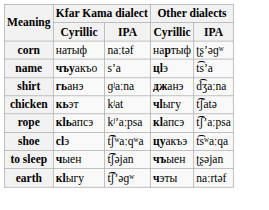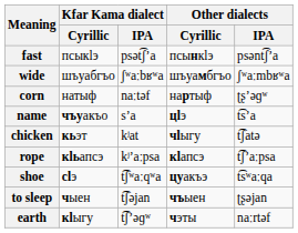 <table class="wikitable">
 <tr>
 <th rowspan=2>Meaning</th>
 <th colspan=2>Kfar Kama dialect</th>
 <th colspan=2>Other dialects</th>
 </tr>
 <tr>
 <th>Cyrillic</th>
 <th>IPA</th>
 <th>Cyrillic</th>
 <th>IPA</th>
+</tr>
+<tr>
+<th>fast</th>
+<td>псыкӏэ</td>
+<td>psət͡ʃʼa</td>
+<td>псы<strong>н</strong>кӏэ</td>
+<td>psənt͡ʃʼa</td>
+</tr>
+<tr>
+<th>wide</th>
+<td>шъуабгъо</td>
+<td>ʃʷaːbʁʷa</td>
+<td>шъуа<strong>м</strong>бгъо</td>
+<td>ʃʷaːmbʁʷa</td>
 </tr>
 <tr>
 <th>corn</th>
 <td>натыф</td>
 <td>naːtəf</td>
 <td>на<strong>р</strong>тыф</td>
 <td>ʈʂʼəɡʷ</td>
 </tr>
 <tr>
 <th>name</th>
 <td><strong>чъу</strong>акъо</td>
 <td>sʼa</td>
 <td><strong>цӏ</strong>э</td>
 <td>t͡sʼa</td>
-</tr>
-<tr>
-<th>shirt</th>
-<td><strong>гь</strong>анэ</td>
-<td>ɡʲaːna</td>
-<td><strong>дж</strong>анэ</td>
-<td>d͡ʒaːna</td>
 </tr>
 <tr>
 <th>chicken</th>
 <td><strong>кь</strong>эт</td>
 <td>kʲat</td>
 <td><strong>чӏ</strong>ыгу</td>
 <td>t͡ʃatə</td>
 </tr>
 <tr>
 <th>rope</th>
 <td><strong>кӏь</strong>апсэ</td>
 <td>kʲʼaːpsa</td>
 <td><strong>кӏ</strong>апсэ</td>
 <td>t͡ʃʼaːpsa</td>
 </tr>
 <tr>
 <th>shoe</th>
 <td><strong>сӏ</strong>э</td>
 <td>t͡ʃʷaːqʷa</td>
 <td><strong>цу</strong>акъэ</td>
 <td>t͡sʷaːqa</td>
 </tr>
 <tr>
 <th>to sleep</th>
 <td><strong>ч</strong>ыен</td>
 <td>t͡ʃəjan</td>
 <td><strong>чъ</strong>ыен</td>
 <td>ʈʂəjan</td>
 </tr>
 <tr>
 <th>earth</th>
 <td><strong>кӏ</strong>ыгу</td>
 <td>t͡ʃʼəɡʷ</td>
 <td><strong>ч</strong>эты</td>
 <td>naːrtəf</td>
 </tr>
 </table>
